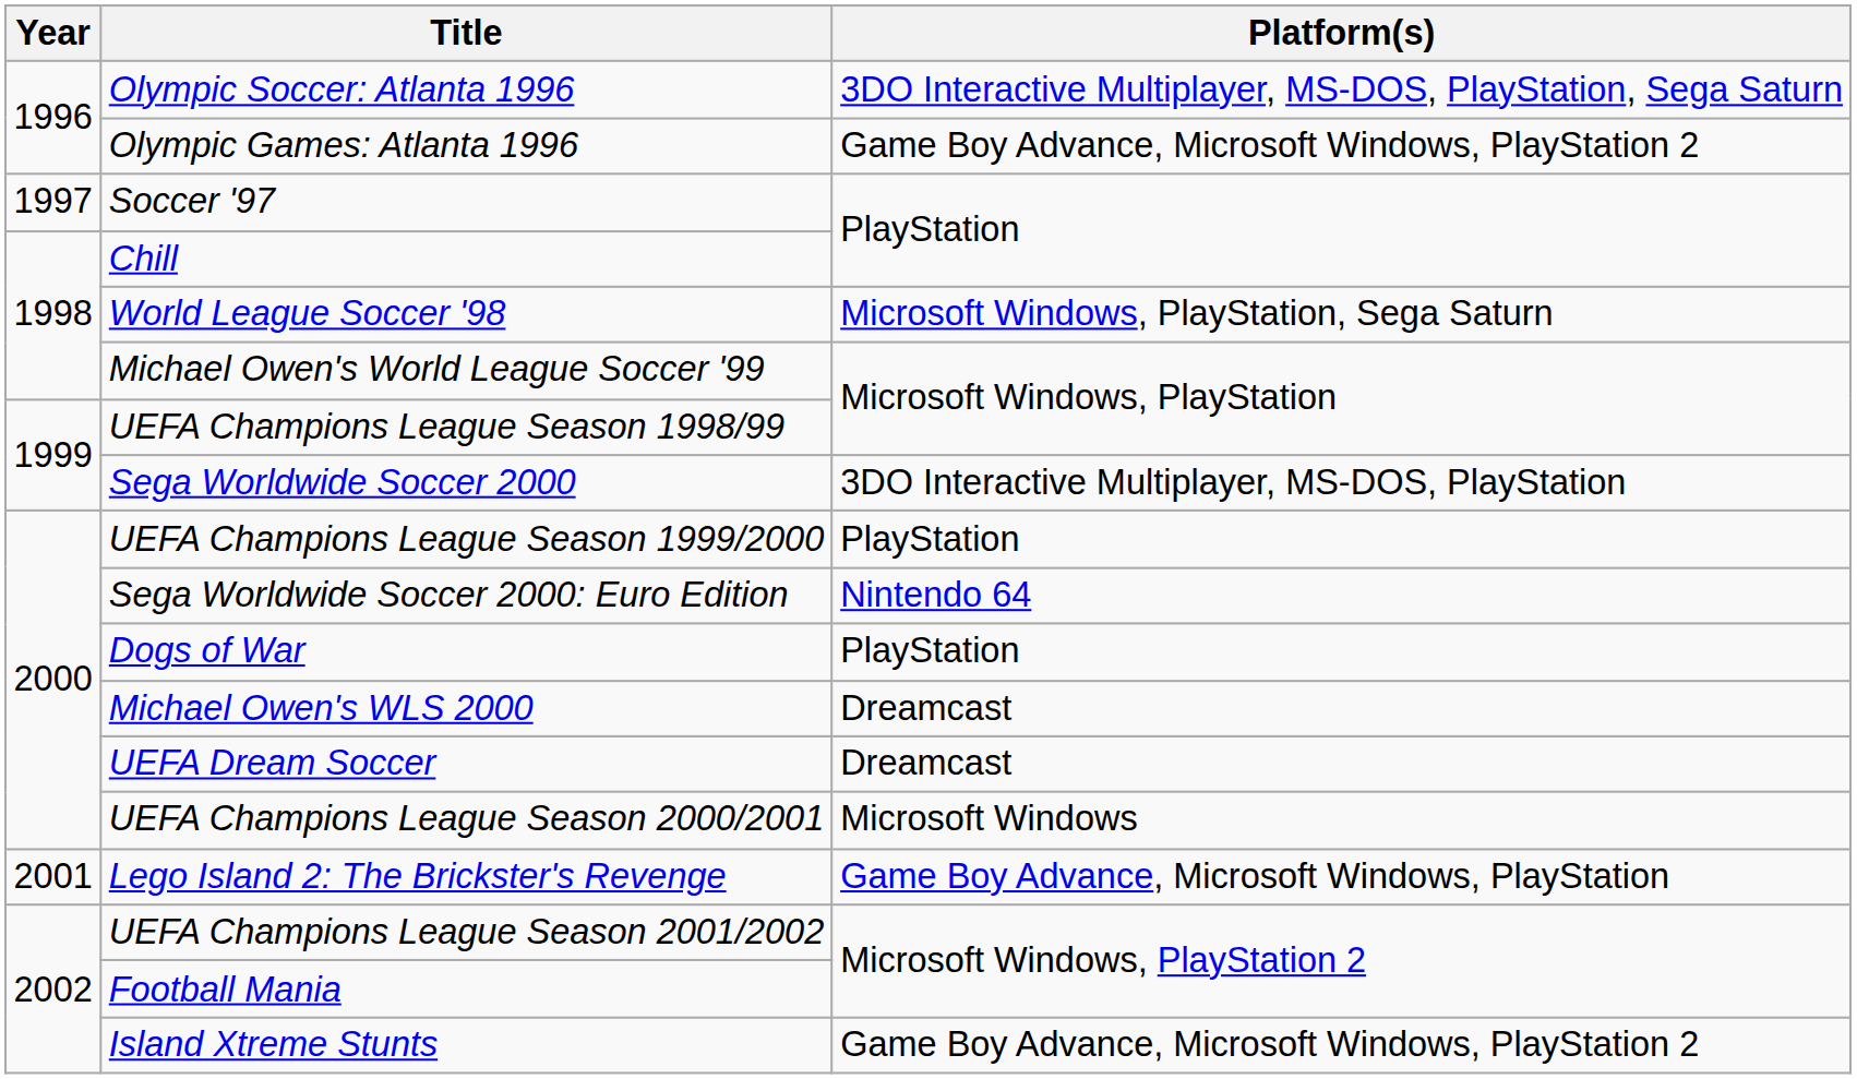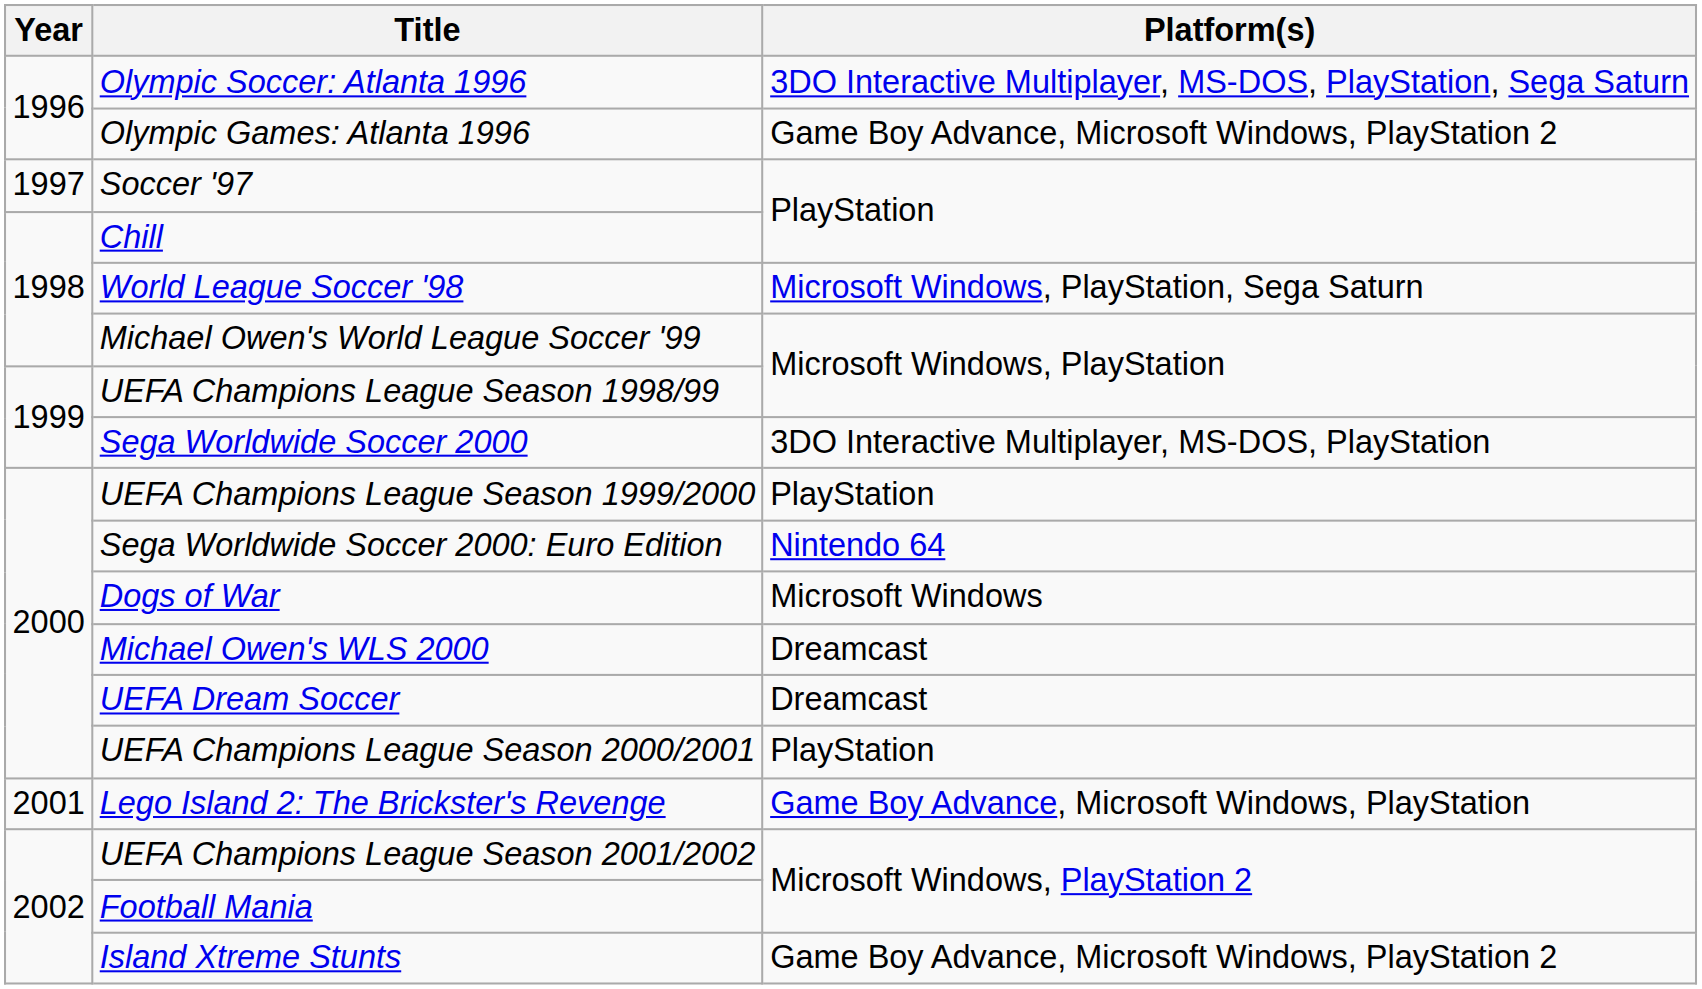 <table class="wikitable sortable">
 <tr>
 <th>Year</th>
 <th>Title</th>
 <th>Platform(s)</th>
 </tr>
 <tr>
 <td rowspan="2">1996</td>
 <td><em><a href='#'>Olympic Soccer: Atlanta 1996</a></em></td>
 <td><a href='#'>3DO Interactive Multiplayer</a>, <a href='#'>MS-DOS</a>, <a href='#'>PlayStation</a>, <a href='#'>Sega Saturn</a></td>
 </tr>
 <tr>
 <td><em>Olympic Games: Atlanta 1996</em></td>
 <td>Game Boy Advance, Microsoft Windows, PlayStation 2</td>
 </tr>
 <tr>
 <td>1997</td>
 <td><em>Soccer '97</em></td>
 <td rowspan="2">PlayStation</td>
 </tr>
 <tr>
 <td rowspan="3">1998</td>
 <td><em><a href='#'>Chill</a></em></td>
 </tr>
 <tr>
 <td><em><a href='#'>World League Soccer '98</a></em></td>
 <td><a href='#'>Microsoft Windows</a>, PlayStation, Sega Saturn</td>
 </tr>
 <tr>
 <td><em>Michael Owen's World League Soccer '99</em></td>
 <td rowspan="2">Microsoft Windows, PlayStation</td>
 </tr>
 <tr>
 <td rowspan="2">1999</td>
 <td><em>UEFA Champions League Season 1998/99</em></td>
 </tr>
 <tr>
 <td><em><a href='#'>Sega Worldwide Soccer 2000</a></em></td>
 <td>3DO Interactive Multiplayer, MS-DOS, PlayStation</td>
 </tr>
 <tr>
 <td rowspan="6">2000</td>
 <td><em>UEFA Champions League Season 1999/2000</em></td>
 <td>PlayStation</td>
 </tr>
 <tr>
 <td><em>Sega Worldwide Soccer 2000: Euro Edition</em></td>
 <td><a href='#'>Nintendo 64</a></td>
 </tr>
 <tr>
 <td><em><a href='#'>Dogs of War</a></em></td>
-<td>PlayStation</td>
+<td>Microsoft Windows</td>
 </tr>
 <tr>
 <td><em><a href='#'>Michael Owen's WLS 2000</a></em></td>
 <td>Dreamcast</td>
 </tr>
 <tr>
 <td><em><a href='#'>UEFA Dream Soccer</a></em></td>
 <td>Dreamcast</td>
 </tr>
 <tr>
 <td><em>UEFA Champions League Season 2000/2001</em></td>
-<td>Microsoft Windows</td>
+<td>PlayStation</td>
 </tr>
 <tr>
 <td>2001</td>
 <td><em><a href='#'>Lego Island 2: The Brickster's Revenge</a></em></td>
 <td><a href='#'>Game Boy Advance</a>, Microsoft Windows, PlayStation</td>
 </tr>
 <tr>
 <td rowspan="3">2002</td>
 <td><em>UEFA Champions League Season 2001/2002</em></td>
 <td rowspan="2">Microsoft Windows, <a href='#'>PlayStation 2</a></td>
 </tr>
 <tr>
 <td><em><a href='#'>Football Mania</a></em></td>
 </tr>
 <tr>
 <td><em><a href='#'>Island Xtreme Stunts</a></em></td>
 <td>Game Boy Advance, Microsoft Windows, PlayStation 2</td>
 </tr>
 </table>
